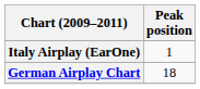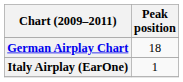 <table class="wikitable sortable plainrowheaders">
 <tr>
 <th>Chart (2009–2011)</th>
 <th>Peak<br>position</th>
 </tr>
 <tr>
 </tr>
 <tr>
 </tr>
 <tr>
 </tr>
 <tr>
 </tr>
 <tr>
+<th scope="row"><a href='#'>German Airplay Chart</a></th>
+<td align="center">18</td>
+</tr>
+<tr>
+</tr>
+<tr>
 <th scope="row">Italy Airplay (EarOne)</th>
 <td align="center">1</td>
 </tr>
 <tr>
 </tr>
-<tr>
-<th scope="row"><a href='#'>German Airplay Chart</a></th>
-<td align="center">18</td>
-</tr>
-<tr>
-</tr>
 </table>
